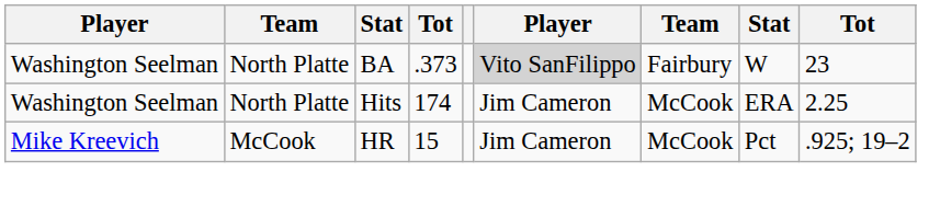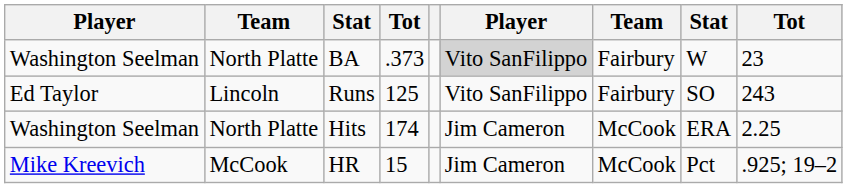 <table class="wikitable">
 <tr>
 <th>Player</th>
 <th>Team</th>
 <th>Stat</th>
 <th>Tot</th>
 <th></th>
 <th>Player</th>
 <th>Team</th>
 <th>Stat</th>
 <th>Tot</th>
 </tr>
 <tr>
 <td>Washington Seelman</td>
 <td>North Platte</td>
 <td>BA</td>
 <td>.373</td>
 <td></td>
 <td style="background: lightgrey;">Vito SanFilippo</td>
 <td>Fairbury</td>
 <td>W</td>
 <td>23</td>
 </tr>
 <tr>
+<td>Ed Taylor</td>
+<td>Lincoln</td>
+<td>Runs</td>
+<td>125</td>
+<td></td>
+<td>Vito SanFilippo</td>
+<td>Fairbury</td>
+<td>SO</td>
+<td>243</td>
+</tr>
+<tr>
 <td>Washington Seelman</td>
 <td>North Platte</td>
 <td>Hits</td>
 <td>174</td>
 <td></td>
 <td>Jim Cameron</td>
 <td>McCook</td>
 <td>ERA</td>
 <td>2.25</td>
 </tr>
 <tr>
 <td><a href='#'>Mike Kreevich</a></td>
 <td>McCook</td>
 <td>HR</td>
 <td>15</td>
 <td></td>
 <td>Jim Cameron</td>
 <td>McCook</td>
 <td>Pct</td>
 <td>.925; 19–2</td>
 </tr>
 </table>
